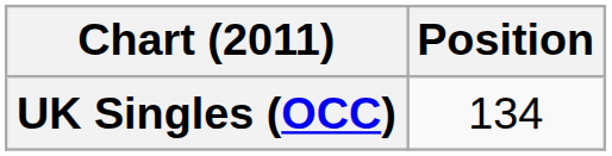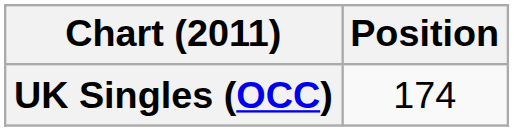 <table class="wikitable plainrowheaders" style="text-align:center;">
 <tr>
 <th scope="col">Chart (2011)</th>
 <th scope="col">Position</th>
 </tr>
 <tr>
 <th scope="row">UK Singles (<a href='#'>OCC</a>)</th>
-<td>134</td>
+<td>174</td>
 </tr>
 </table>
